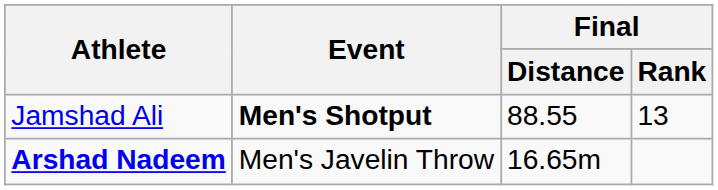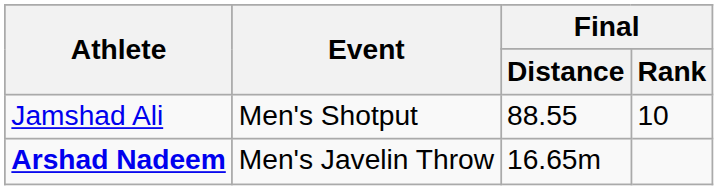 <table class="wikitable">
 <tr>
 <th rowspan="2">Athlete</th>
 <th rowspan="2">Event</th>
 <th colspan="2">Final</th>
 </tr>
 <tr>
 <th>Distance</th>
 <th>Rank</th>
 </tr>
 <tr>
 <td><a href='#'>Jamshad Ali</a></td>
-<td><strong>Men's Shotput</strong></td>
+<td>Men's Shotput</td>
 <td>88.55</td>
-<td>13</td>
+<td>10</td>
 </tr>
 <tr>
 <td><strong><a href='#'>Arshad Nadeem</a></strong></td>
 <td>Men's Javelin Throw</td>
 <td>16.65m</td>
 <td></td>
 </tr>
 </table>
